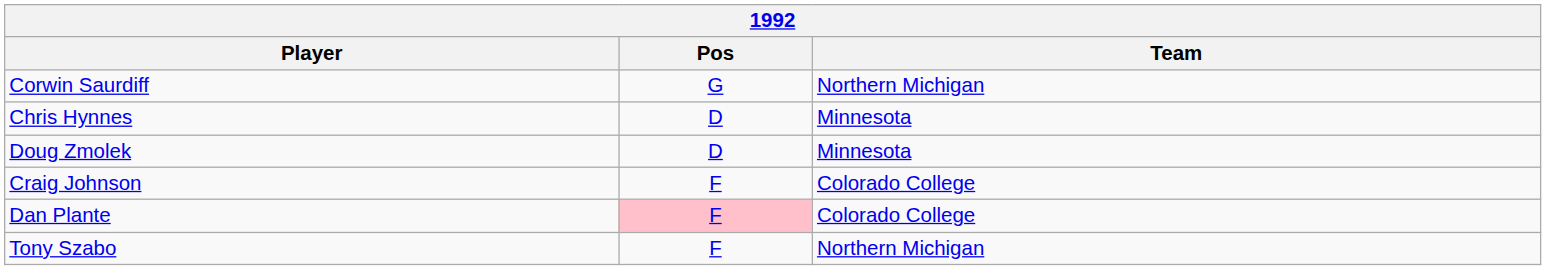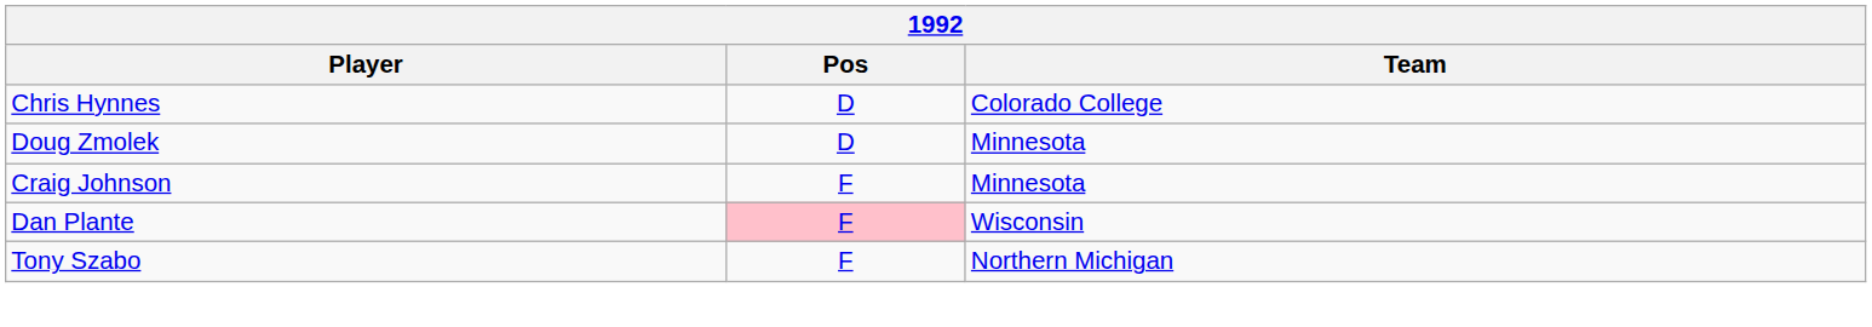 <table class="wikitable" width=95%>
 <tr>
 <th colspan=3><a href='#'>1992</a></th>
 </tr>
 <tr>
 <th>Player</th>
 <th>Pos</th>
 <th>Team</th>
 </tr>
 <tr>
-<td><a href='#'>Corwin Saurdiff</a></td>
-<td align=center><a href='#'>G</a></td>
-<td><a href='#'>Northern Michigan</a></td>
-</tr>
-<tr>
 <td><a href='#'>Chris Hynnes</a></td>
 <td align=center><a href='#'>D</a></td>
-<td><a href='#'>Minnesota</a></td>
+<td><a href='#'>Colorado College</a></td>
 </tr>
 <tr>
 <td><a href='#'>Doug Zmolek</a></td>
 <td align=center><a href='#'>D</a></td>
 <td><a href='#'>Minnesota</a></td>
 </tr>
 <tr>
 <td><a href='#'>Craig Johnson</a></td>
 <td align=center><a href='#'>F</a></td>
-<td><a href='#'>Colorado College</a></td>
+<td><a href='#'>Minnesota</a></td>
 </tr>
 <tr>
 <td><a href='#'>Dan Plante</a></td>
 <td align=center style="background: pink;"><a href='#'>F</a></td>
-<td><a href='#'>Colorado College</a></td>
+<td><a href='#'>Wisconsin</a></td>
 </tr>
 <tr>
 <td><a href='#'>Tony Szabo</a></td>
 <td align=center><a href='#'>F</a></td>
 <td><a href='#'>Northern Michigan</a></td>
 </tr>
 </table>
